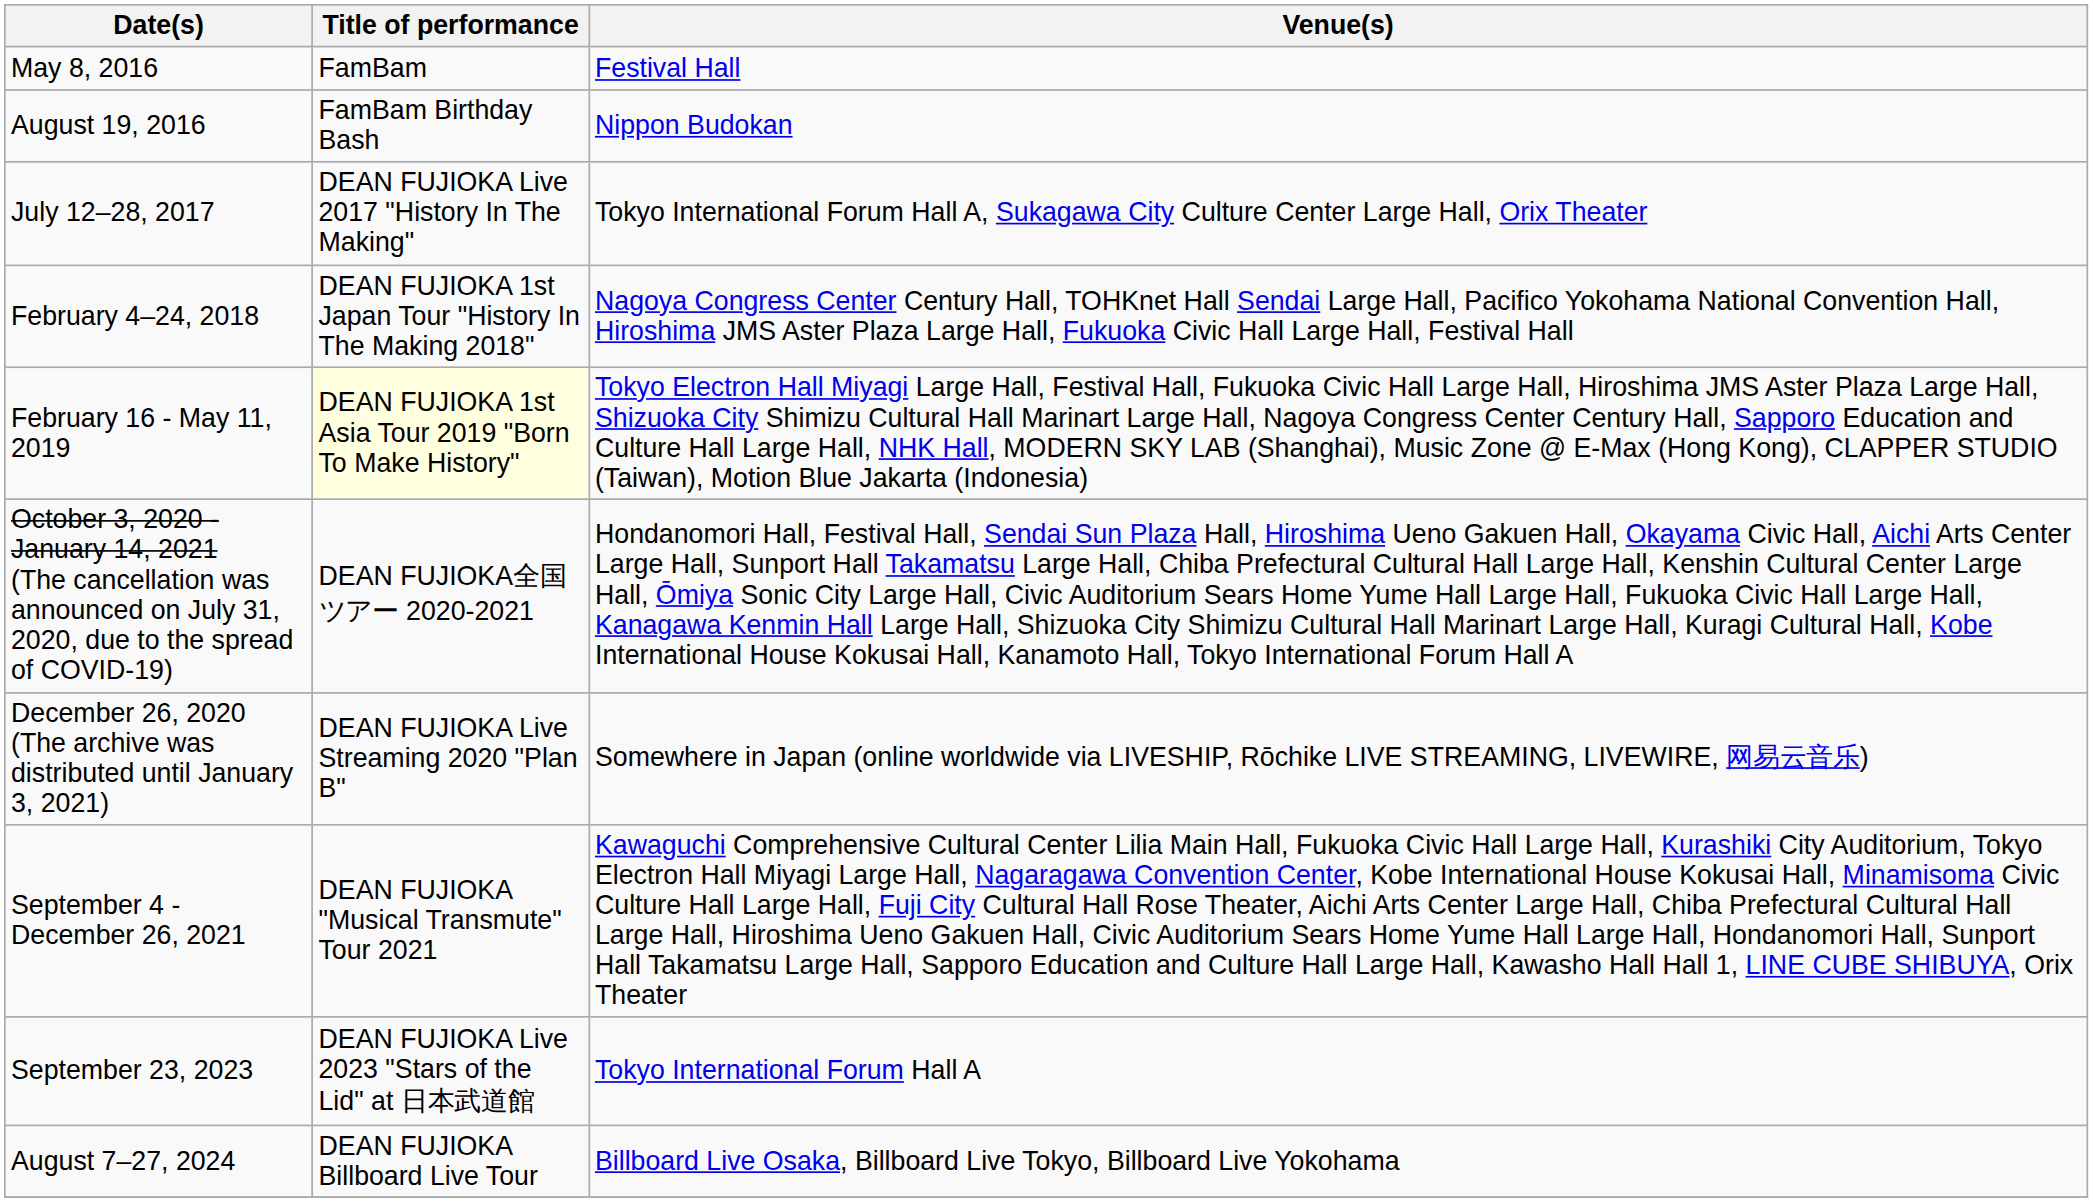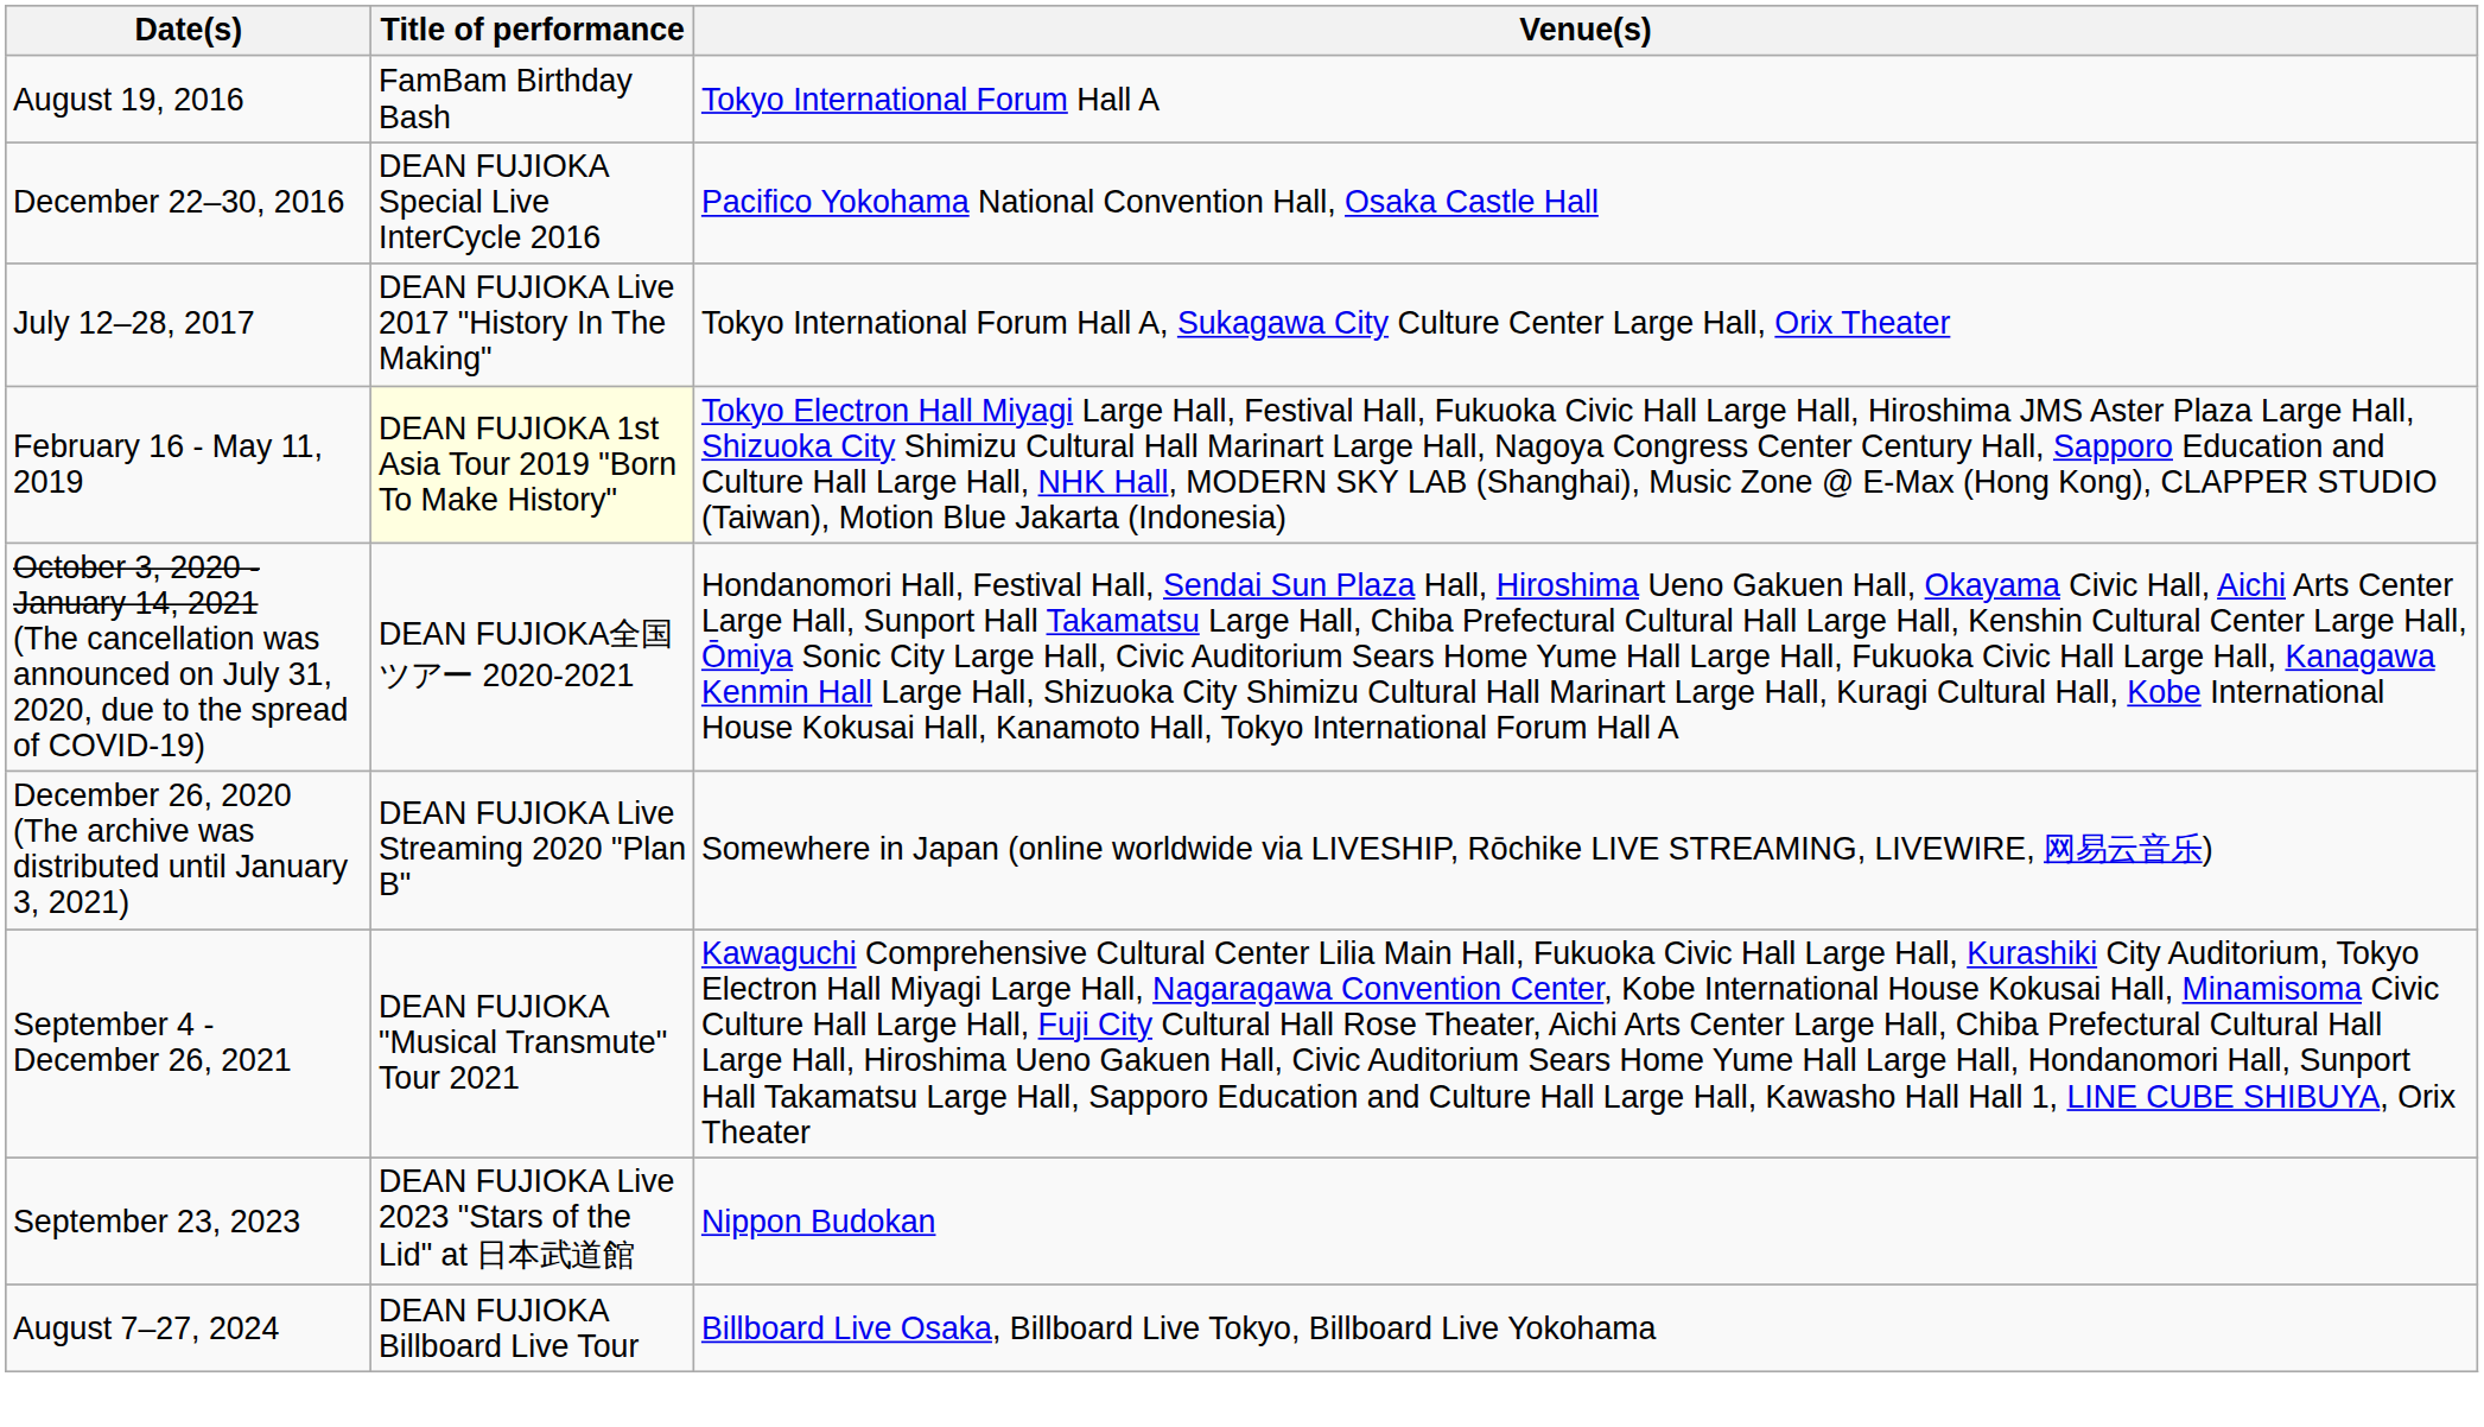 <table class="wikitable">
 <tr>
 <th>Date(s)</th>
 <th>Title of performance</th>
 <th>Venue(s)</th>
 </tr>
 <tr>
-<td>May 8, 2016</td>
-<td>FamBam</td>
-<td><a href='#'>Festival Hall</a></td>
+<td>August 19, 2016</td>
+<td>FamBam Birthday Bash</td>
+<td><a href='#'>Tokyo International Forum</a> Hall A</td>
 </tr>
 <tr>
-<td>August 19, 2016</td>
-<td>FamBam Birthday Bash</td>
-<td><a href='#'>Nippon Budokan</a></td>
+<td>December 22–30, 2016</td>
+<td>DEAN FUJIOKA Special Live InterCycle 2016</td>
+<td><a href='#'>Pacifico Yokohama</a> National Convention Hall, <a href='#'>Osaka Castle Hall</a></td>
 </tr>
 <tr>
 <td>July 12–28, 2017</td>
 <td>DEAN FUJIOKA Live 2017 "History In The Making"</td>
 <td>Tokyo International Forum Hall A, <a href='#'>Sukagawa City</a> Culture Center Large Hall, <a href='#'>Orix Theater</a></td>
-</tr>
-<tr>
-<td>February 4–24, 2018</td>
-<td>DEAN FUJIOKA 1st Japan Tour "History In The Making 2018"</td>
-<td><a href='#'>Nagoya Congress Center</a> Century Hall, TOHKnet Hall <a href='#'>Sendai</a> Large Hall, Pacifico Yokohama National Convention Hall, <a href='#'>Hiroshima</a> JMS Aster Plaza Large Hall, <a href='#'>Fukuoka</a> Civic Hall Large Hall, Festival Hall</td>
 </tr>
 <tr>
 <td>February 16 - May 11, 2019</td>
 <td style="background: lightyellow;">DEAN FUJIOKA 1st Asia Tour 2019 "Born To Make History"</td>
 <td><a href='#'>Tokyo Electron Hall Miyagi</a> Large Hall, Festival Hall, Fukuoka Civic Hall Large Hall, Hiroshima JMS Aster Plaza Large Hall, <a href='#'>Shizuoka City</a> Shimizu Cultural Hall Marinart Large Hall, Nagoya Congress Center Century Hall, <a href='#'>Sapporo</a> Education and Culture Hall Large Hall, <a href='#'>NHK Hall</a>, MODERN SKY LAB (Shanghai), Music Zone @ E-Max (Hong Kong), CLAPPER STUDIO (Taiwan), Motion Blue Jakarta (Indonesia)</td>
 </tr>
 <tr>
 <td><del>October 3, 2020 - January 14, 2021</del><br>(The cancellation was announced on July 31, 2020, due to the spread of COVID-19)</td>
 <td>DEAN FUJIOKA全国ツアー 2020-2021</td>
 <td>Hondanomori Hall, Festival Hall, <a href='#'>Sendai Sun Plaza</a> Hall, <a href='#'>Hiroshima</a> Ueno Gakuen Hall, <a href='#'>Okayama</a> Civic Hall, <a href='#'>Aichi</a> Arts Center Large Hall, Sunport Hall <a href='#'>Takamatsu</a> Large Hall, Chiba Prefectural Cultural Hall Large Hall, Kenshin Cultural Center Large Hall, <a href='#'>Ōmiya</a> Sonic City Large Hall, Civic Auditorium Sears Home Yume Hall Large Hall, Fukuoka Civic Hall Large Hall, <a href='#'>Kanagawa Kenmin Hall</a> Large Hall, Shizuoka City Shimizu Cultural Hall Marinart Large Hall, Kuragi Cultural Hall, <a href='#'>Kobe</a> International House Kokusai Hall, Kanamoto Hall, Tokyo International Forum Hall A</td>
 </tr>
 <tr>
 <td>December 26, 2020<br>(The archive was distributed until January 3, 2021)</td>
 <td>DEAN FUJIOKA Live Streaming 2020 "Plan B"</td>
 <td>Somewhere in Japan (online worldwide via LIVESHIP, Rōchike LIVE STREAMING, LIVEWIRE, <a href='#'>网易云音乐</a>)</td>
 </tr>
 <tr>
 <td>September 4 - December 26, 2021</td>
 <td>DEAN FUJIOKA "Musical Transmute" Tour 2021</td>
 <td><a href='#'>Kawaguchi</a> Comprehensive Cultural Center Lilia Main Hall, Fukuoka Civic Hall Large Hall, <a href='#'>Kurashiki</a> City Auditorium, Tokyo Electron Hall Miyagi Large Hall, <a href='#'>Nagaragawa Convention Center</a>, Kobe International House Kokusai Hall, <a href='#'>Minamisoma</a> Civic Culture Hall Large Hall, <a href='#'>Fuji City</a> Cultural Hall Rose Theater, Aichi Arts Center Large Hall, Chiba Prefectural Cultural Hall Large Hall, Hiroshima Ueno Gakuen Hall, Civic Auditorium Sears Home Yume Hall Large Hall, Hondanomori Hall, Sunport Hall Takamatsu Large Hall, Sapporo Education and Culture Hall Large Hall, Kawasho Hall Hall 1, <a href='#'>LINE CUBE SHIBUYA</a>, Orix Theater</td>
 </tr>
 <tr>
 <td>September 23, 2023</td>
 <td>DEAN FUJIOKA Live 2023 "Stars of the Lid" at 日本武道館</td>
-<td><a href='#'>Tokyo International Forum</a> Hall A</td>
+<td><a href='#'>Nippon Budokan</a></td>
 </tr>
 <tr>
 <td>August 7–27, 2024</td>
 <td>DEAN FUJIOKA Billboard Live Tour</td>
 <td><a href='#'>Billboard Live Osaka</a>, Billboard Live Tokyo, Billboard Live Yokohama</td>
 </tr>
 <tr>
 </tr>
 </table>
